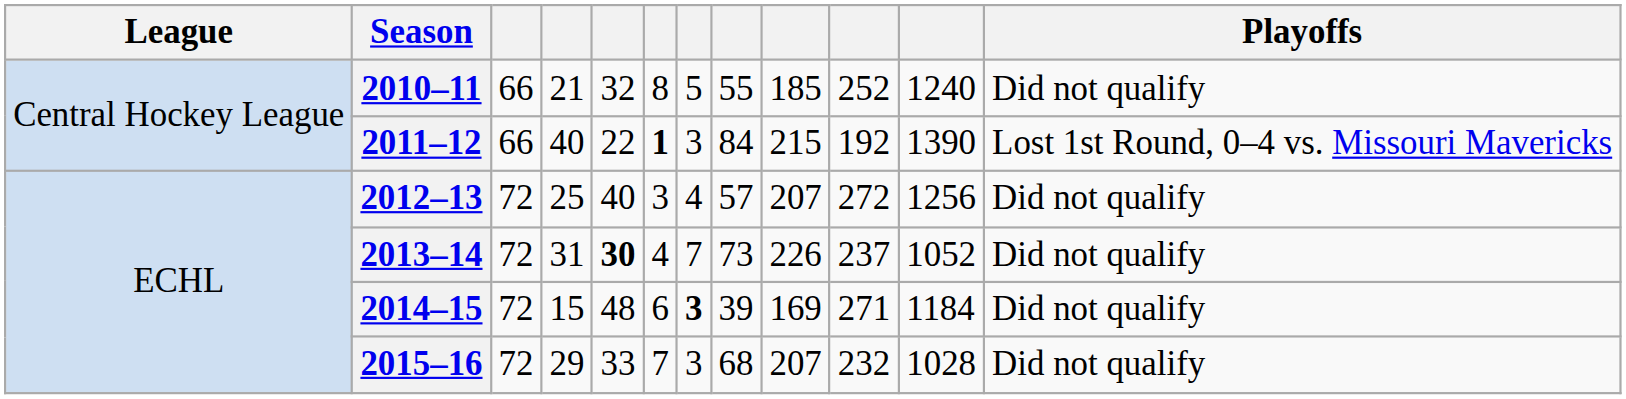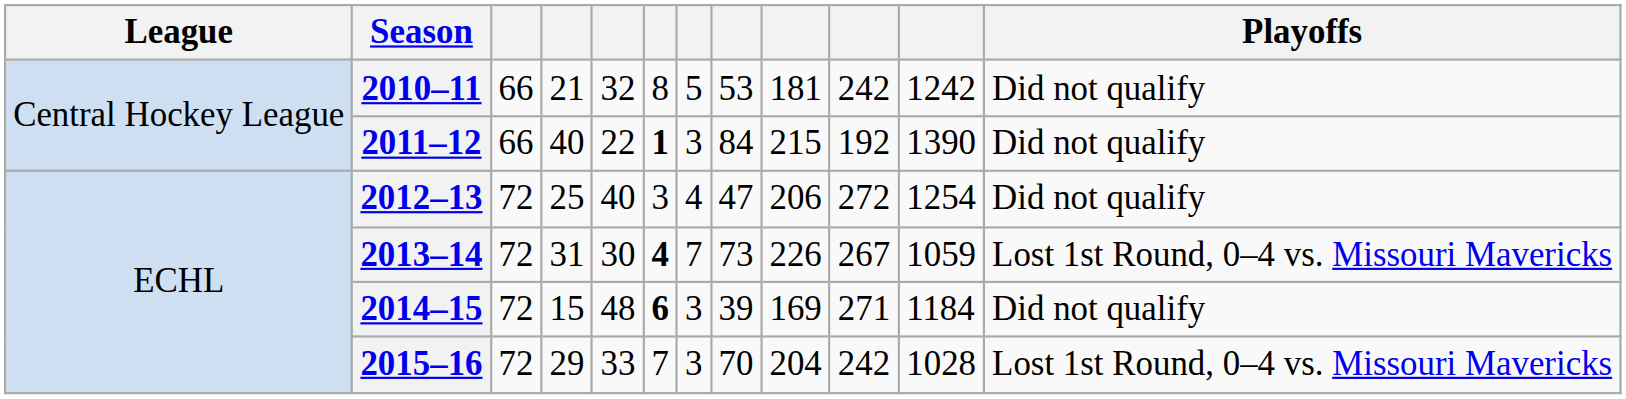 <table class="wikitable plainrowheaders">
 <tr>
 <th scope="col">League</th>
 <th scope="col"><a href='#'>Season</a></th>
 <th scope="col"></th>
 <th scope="col"></th>
 <th scope="col"></th>
 <th scope="col"></th>
 <th scope="col"></th>
 <th scope="col"></th>
 <th scope="col"></th>
 <th scope="col"></th>
 <th scope="col"></th>
 <th scope="col">Playoffs</th>
 </tr>
 <tr>
 <td rowspan="2" style="text-align:center; background:#cedff2;">Central Hockey League</td>
 <th scope="row"><a href='#'>2010–11</a></th>
 <td>66</td>
 <td>21</td>
 <td>32</td>
 <td>8</td>
 <td>5</td>
-<td>55</td>
-<td>185</td>
-<td>252</td>
-<td>1240</td>
+<td>53</td>
+<td>181</td>
+<td>242</td>
+<td>1242</td>
 <td>Did not qualify</td>
 </tr>
 <tr>
 <th scope="row"><a href='#'>2011–12</a></th>
 <td>66</td>
 <td>40</td>
 <td>22</td>
 <td><strong>1</strong></td>
 <td>3</td>
 <td>84</td>
 <td>215</td>
 <td>192</td>
 <td>1390</td>
-<td>Lost 1st Round, 0–4 vs. <a href='#'>Missouri Mavericks</a></td>
+<td>Did not qualify</td>
 </tr>
 <tr>
 <td rowspan="4" style="text-align:center; background:#cedff2;">ECHL</td>
 <th scope="row"><a href='#'>2012–13</a></th>
 <td>72</td>
 <td>25</td>
 <td>40</td>
 <td>3</td>
 <td>4</td>
-<td>57</td>
-<td>207</td>
+<td>47</td>
+<td>206</td>
 <td>272</td>
-<td>1256</td>
+<td>1254</td>
 <td>Did not qualify</td>
 </tr>
 <tr>
 <th scope="row"><a href='#'>2013–14</a></th>
 <td>72</td>
 <td>31</td>
-<td><strong>30</strong></td>
-<td>4</td>
+<td>30</td>
+<td><strong>4</strong></td>
 <td>7</td>
 <td>73</td>
 <td>226</td>
-<td>237</td>
-<td>1052</td>
-<td>Did not qualify</td>
+<td>267</td>
+<td>1059</td>
+<td>Lost 1st Round, 0–4 vs. <a href='#'>Missouri Mavericks</a></td>
 </tr>
 <tr>
 <th scope="row"><a href='#'>2014–15</a></th>
 <td>72</td>
 <td>15</td>
 <td>48</td>
-<td>6</td>
-<td><strong>3</strong></td>
+<td><strong>6</strong></td>
+<td>3</td>
 <td>39</td>
 <td>169</td>
 <td>271</td>
 <td>1184</td>
 <td>Did not qualify</td>
 </tr>
 <tr>
 <th scope="row"><a href='#'>2015–16</a></th>
 <td>72</td>
 <td>29</td>
 <td>33</td>
 <td>7</td>
 <td>3</td>
-<td>68</td>
-<td>207</td>
-<td>232</td>
+<td>70</td>
+<td>204</td>
+<td>242</td>
 <td>1028</td>
-<td>Did not qualify</td>
+<td>Lost 1st Round, 0–4 vs. <a href='#'>Missouri Mavericks</a></td>
 </tr>
 </table>
